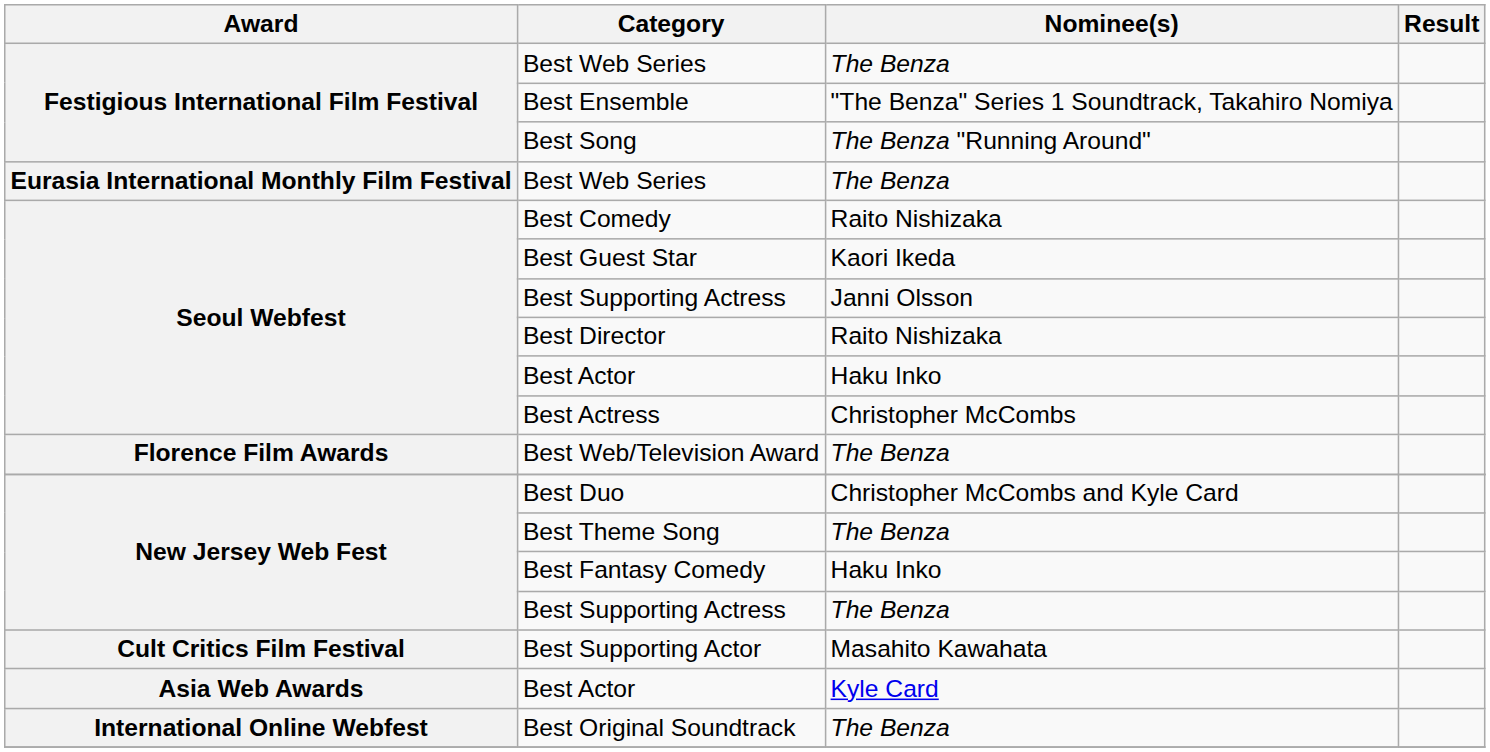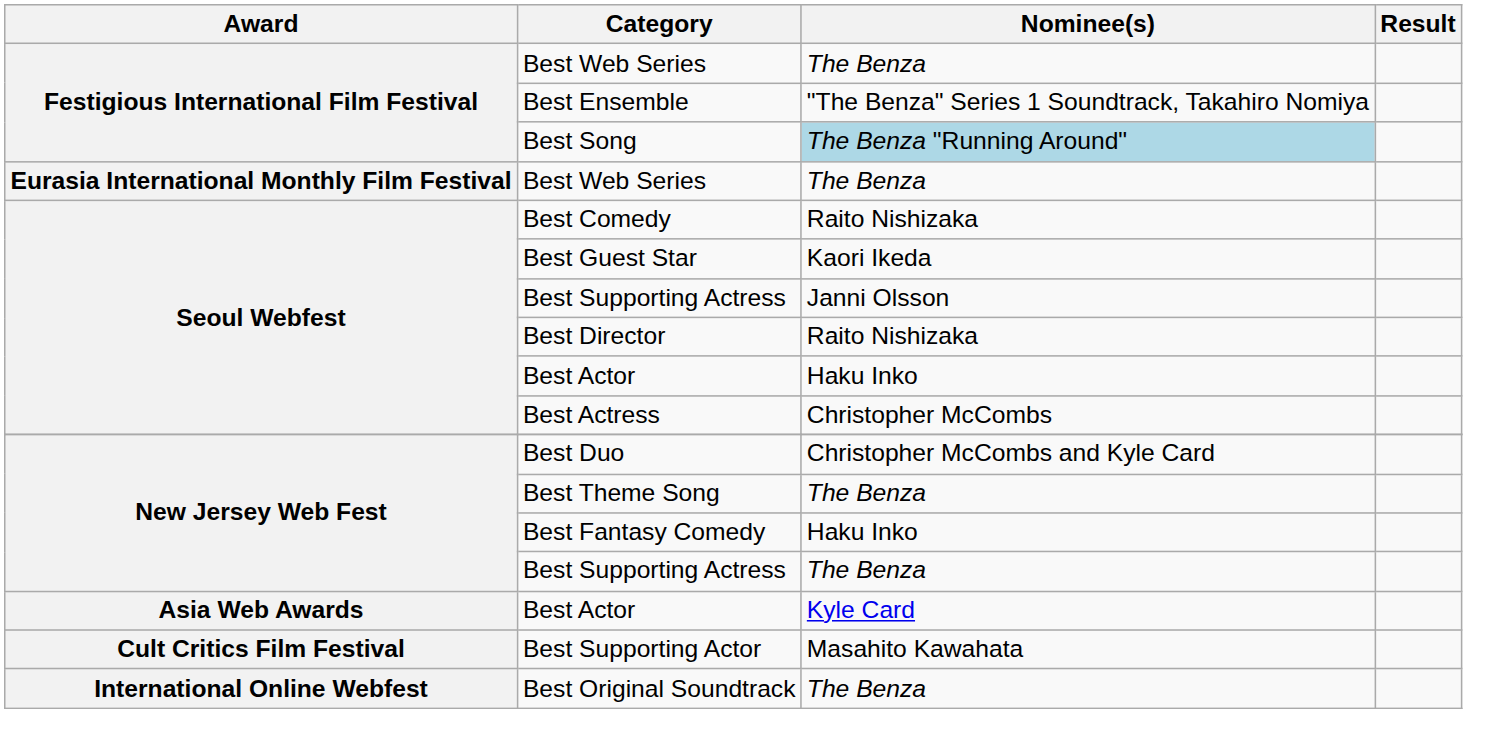 <table class="wikitable sortable plainrowheaders";">
 <tr>
 <th scope="col">Award</th>
 <th scope="col">Category</th>
 <th scope="col">Nominee(s)</th>
 <th scope="col">Result</th>
 </tr>
 <tr>
 <th rowspan="3" scope="row">Festigious International Film Festival</th>
 <td>Best Web Series</td>
 <td><em>The Benza</em></td>
 <td></td>
 </tr>
 <tr>
 <td>Best Ensemble</td>
 <td>"The Benza" Series 1 Soundtrack, Takahiro Nomiya</td>
 <td></td>
 </tr>
 <tr>
 <td>Best Song</td>
-<td><em>The Benza</em> "Running Around"</td>
+<td style="background: lightblue;"><em>The Benza</em> "Running Around"</td>
 <td></td>
 </tr>
 <tr>
 <th scope="row"  rowspan="1">Eurasia International Monthly Film Festival</th>
 <td>Best Web Series</td>
 <td><em>The Benza</em></td>
 <td></td>
 </tr>
 <tr>
 <th scope="row" rowspan="6">Seoul Webfest</th>
 <td>Best Comedy</td>
 <td>Raito Nishizaka</td>
 <td></td>
 </tr>
 <tr>
 <td>Best Guest Star</td>
 <td>Kaori Ikeda</td>
 <td></td>
 </tr>
 <tr>
 <td>Best Supporting Actress</td>
 <td>Janni Olsson</td>
 <td></td>
 </tr>
 <tr>
 <td>Best Director</td>
 <td>Raito Nishizaka</td>
 <td></td>
 </tr>
 <tr>
 <td>Best Actor</td>
 <td>Haku Inko</td>
 <td></td>
 </tr>
 <tr>
 <td>Best Actress</td>
 <td>Christopher McCombs</td>
 <td></td>
 </tr>
 <tr>
-<th rowspan="1" scope="row">Florence Film Awards</th>
-<td>Best Web/Television Award</td>
-<td><em>The Benza</em></td>
-<td></td>
-</tr>
-<tr>
 </tr>
 <tr>
 <th scope="row" rowspan="4">New Jersey Web Fest</th>
 <td>Best Duo</td>
 <td>Christopher McCombs and Kyle Card</td>
 <td></td>
 </tr>
 <tr>
 <td>Best Theme Song</td>
 <td><em>The Benza</em></td>
 <td></td>
 </tr>
 <tr>
 <td>Best Fantasy Comedy</td>
 <td>Haku Inko</td>
 <td></td>
 </tr>
 <tr>
 <td>Best Supporting Actress</td>
 <td><em>The Benza</em></td>
 <td></td>
 </tr>
 <tr>
+<th scope="row" rowspan="1">Asia Web Awards</th>
+<td>Best Actor</td>
+<td><a href='#'>Kyle Card</a></td>
+<td></td>
+</tr>
+<tr>
 <th scope="row" rowspan="1">Cult Critics Film Festival</th>
 <td>Best Supporting Actor</td>
 <td>Masahito Kawahata</td>
-<td></td>
-</tr>
-<tr>
-<th scope="row" rowspan="1">Asia Web Awards</th>
-<td>Best Actor</td>
-<td><a href='#'>Kyle Card</a></td>
 <td></td>
 </tr>
 <tr>
 <th scope="row" rowspan="1">International Online Webfest</th>
 <td>Best Original Soundtrack</td>
 <td><em>The Benza</em></td>
 <td></td>
 </tr>
 <tr>
 </tr>
 </table>
